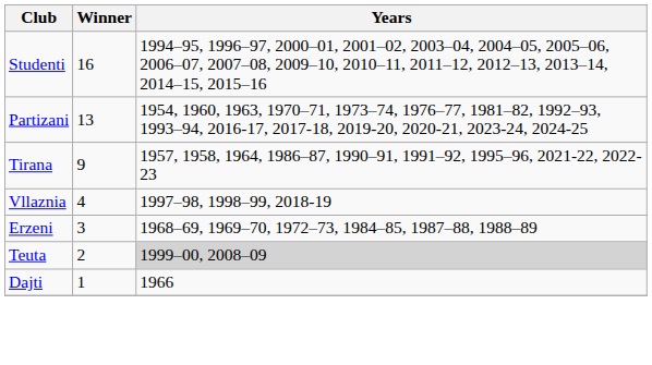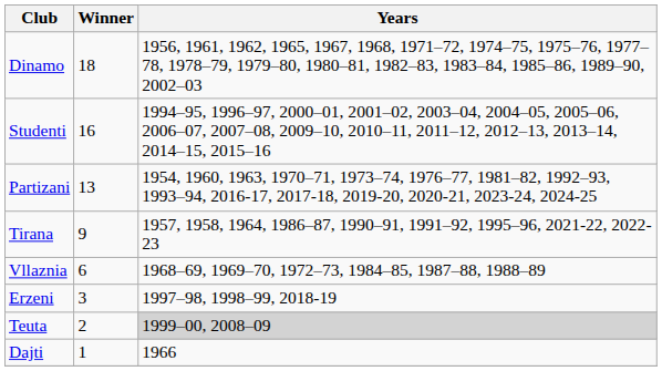 <table class="wikitable">
 <tr>
 <th>Club</th>
 <th>Winner</th>
 <th>Years</th>
+</tr>
+<tr>
+<td><a href='#'>Dinamo</a></td>
+<td>18</td>
+<td>1956, 1961, 1962, 1965, 1967, 1968, 1971–72, 1974–75, 1975–76, 1977–78, 1978–79, 1979–80, 1980–81, 1982–83, 1983–84, 1985–86, 1989–90, 2002–03</td>
 </tr>
 <tr>
 <td><a href='#'>Studenti</a></td>
 <td>16</td>
 <td>1994–95, 1996–97, 2000–01, 2001–02, 2003–04, 2004–05, 2005–06, 2006–07, 2007–08, 2009–10, 2010–11, 2011–12, 2012–13, 2013–14, 2014–15, 2015–16</td>
 </tr>
 <tr>
 <td><a href='#'>Partizani</a></td>
 <td>13</td>
 <td>1954, 1960, 1963, 1970–71, 1973–74, 1976–77, 1981–82, 1992–93, 1993–94, 2016-17, 2017-18, 2019-20, 2020-21, 2023-24, 2024-25</td>
 </tr>
 <tr>
 <td><a href='#'>Tirana</a></td>
 <td>9</td>
 <td>1957, 1958, 1964, 1986–87, 1990–91, 1991–92, 1995–96, 2021-22, 2022-23</td>
 </tr>
 <tr>
 <td><a href='#'>Vllaznia</a></td>
-<td>4</td>
-<td>1997–98, 1998–99, 2018-19</td>
+<td>6</td>
+<td>1968–69, 1969–70, 1972–73, 1984–85, 1987–88, 1988–89</td>
 </tr>
 <tr>
 <td><a href='#'>Erzeni</a></td>
 <td>3</td>
-<td>1968–69, 1969–70, 1972–73, 1984–85, 1987–88, 1988–89</td>
+<td>1997–98, 1998–99, 2018-19</td>
 </tr>
 <tr>
 <td><a href='#'>Teuta</a></td>
 <td>2</td>
 <td style="background: lightgrey;">1999–00, 2008–09</td>
 </tr>
 <tr>
 <td><a href='#'>Dajti</a></td>
 <td>1</td>
 <td>1966</td>
 </tr>
 <tr>
 </tr>
 </table>
